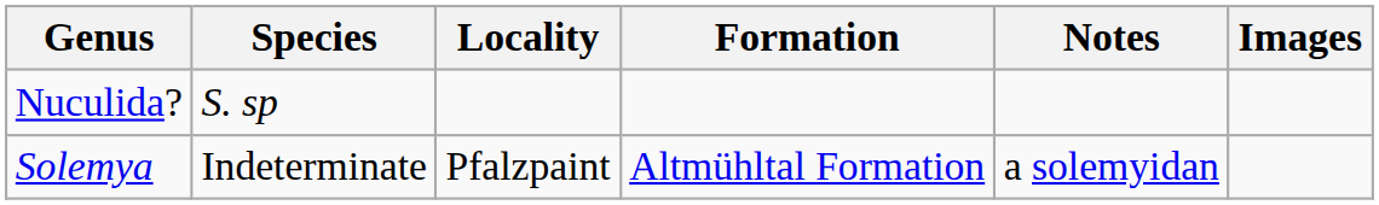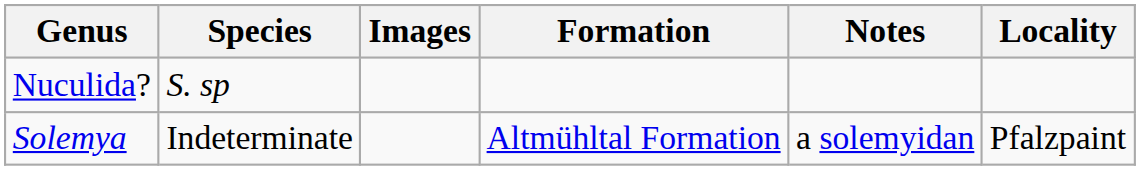 <table class="wikitable">
 <tr>
 <th>Genus</th>
 <th>Species</th>
-<th>Locality</th>
+<th>Images</th>
 <th>Formation</th>
 <th>Notes</th>
-<th>Images</th>
+<th>Locality</th>
 </tr>
 <tr>
 <td><a href='#'>Nuculida</a>?</td>
 <td><em>S. sp</em></td>
 <td></td>
 <td></td>
 <td></td>
 <td></td>
 </tr>
 <tr>
 <td><em><a href='#'>Solemya</a></em></td>
 <td>Indeterminate</td>
-<td>Pfalzpaint</td>
+<td></td>
 <td><a href='#'>Altmühltal Formation</a></td>
 <td>a <a href='#'>solemyidan</a></td>
-<td></td>
+<td>Pfalzpaint</td>
 </tr>
 </table>
